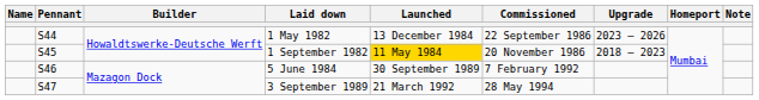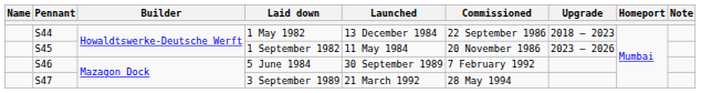 <table class="wikitable">
 <tr>
 <th>Name</th>
 <th>Pennant</th>
 <th>Builder</th>
 <th>Laid down</th>
 <th>Launched</th>
 <th>Commissioned</th>
 <th>Upgrade</th>
 <th>Homeport</th>
 <th>Note</th>
 </tr>
 <tr>
 <th colspan=9></th>
 </tr>
 <tr>
 <td></td>
 <td>S44</td>
 <td rowspan="2"><a href='#'>Howaldtswerke-Deutsche Werft</a></td>
 <td>1 May 1982</td>
 <td>13 December 1984</td>
 <td>22 September 1986</td>
-<td>2023 — 2026</td>
+<td>2018 — 2023</td>
 <td rowspan="4"><a href='#'>Mumbai</a></td>
 <td></td>
 </tr>
 <tr>
 <td></td>
 <td>S45</td>
 <td>1 September 1982</td>
-<td style="background: gold;">11 May 1984</td>
+<td>11 May 1984</td>
 <td>20 November 1986</td>
-<td>2018 — 2023</td>
+<td>2023 — 2026</td>
 <td></td>
 </tr>
 <tr>
 <td></td>
 <td>S46</td>
 <td rowspan="2"><a href='#'>Mazagon Dock</a></td>
 <td>5 June 1984</td>
 <td>30 September 1989</td>
 <td>7 February 1992</td>
 <td></td>
 <td></td>
 </tr>
 <tr>
 <td></td>
 <td>S47</td>
 <td>3 September 1989</td>
 <td>21 March 1992</td>
 <td>28 May 1994</td>
 <td></td>
 <td></td>
 </tr>
 </table>
